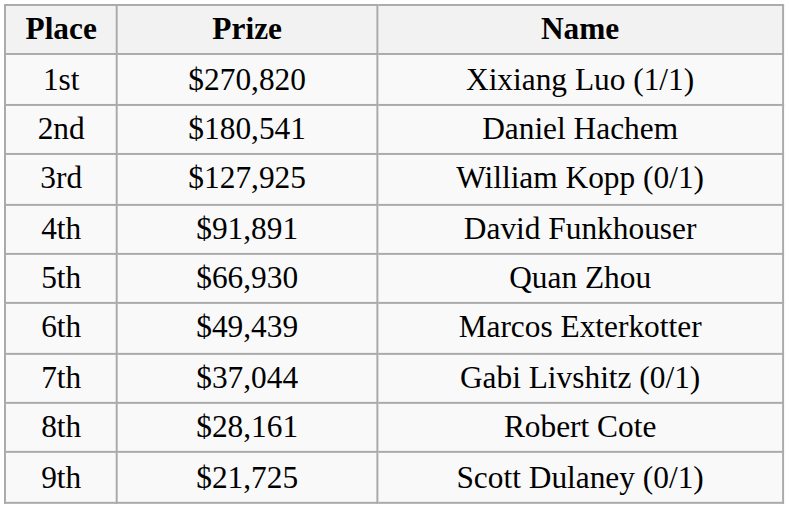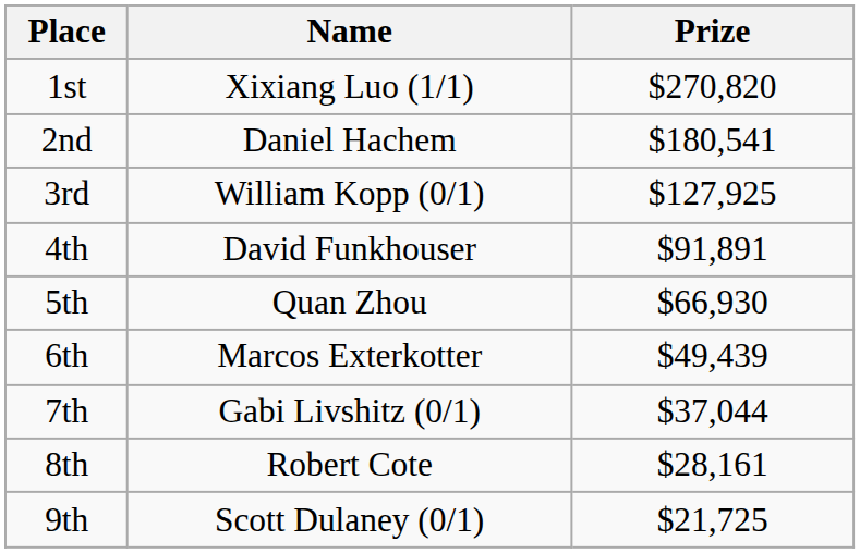 <table class="wikitable">
 <tr>
 <th width="50">Place</th>
+<th width="200">Name</th>
 <th width="125">Prize</th>
-<th width="200">Name</th>
 </tr>
 <tr>
 <td align=center>1st</td>
+<td align=center> Xixiang Luo (1/1)</td>
 <td align=center>$270,820</td>
-<td align=center> Xixiang Luo (1/1)</td>
 </tr>
 <tr>
 <td align=center>2nd</td>
+<td align=center> Daniel Hachem</td>
 <td align=center>$180,541</td>
-<td align=center> Daniel Hachem</td>
 </tr>
 <tr>
 <td align=center>3rd</td>
+<td align=center> William Kopp (0/1)</td>
 <td align=center>$127,925</td>
-<td align=center> William Kopp (0/1)</td>
 </tr>
 <tr>
 <td align=center>4th</td>
+<td align=center> David Funkhouser</td>
 <td align=center>$91,891</td>
-<td align=center> David Funkhouser</td>
 </tr>
 <tr>
 <td align=center>5th</td>
+<td align=center> Quan Zhou</td>
 <td align=center>$66,930</td>
-<td align=center> Quan Zhou</td>
 </tr>
 <tr>
 <td align=center>6th</td>
+<td align=center> Marcos Exterkotter</td>
 <td align=center>$49,439</td>
-<td align=center> Marcos Exterkotter</td>
 </tr>
 <tr>
 <td align=center>7th</td>
+<td align=center> Gabi Livshitz (0/1)</td>
 <td align=center>$37,044</td>
-<td align=center> Gabi Livshitz (0/1)</td>
 </tr>
 <tr>
 <td align=center>8th</td>
+<td align=center> Robert Cote</td>
 <td align=center>$28,161</td>
-<td align=center> Robert Cote</td>
 </tr>
 <tr>
 <td align=center>9th</td>
+<td align=center> Scott Dulaney (0/1)</td>
 <td align=center>$21,725</td>
-<td align=center> Scott Dulaney (0/1)</td>
 </tr>
 </table>
